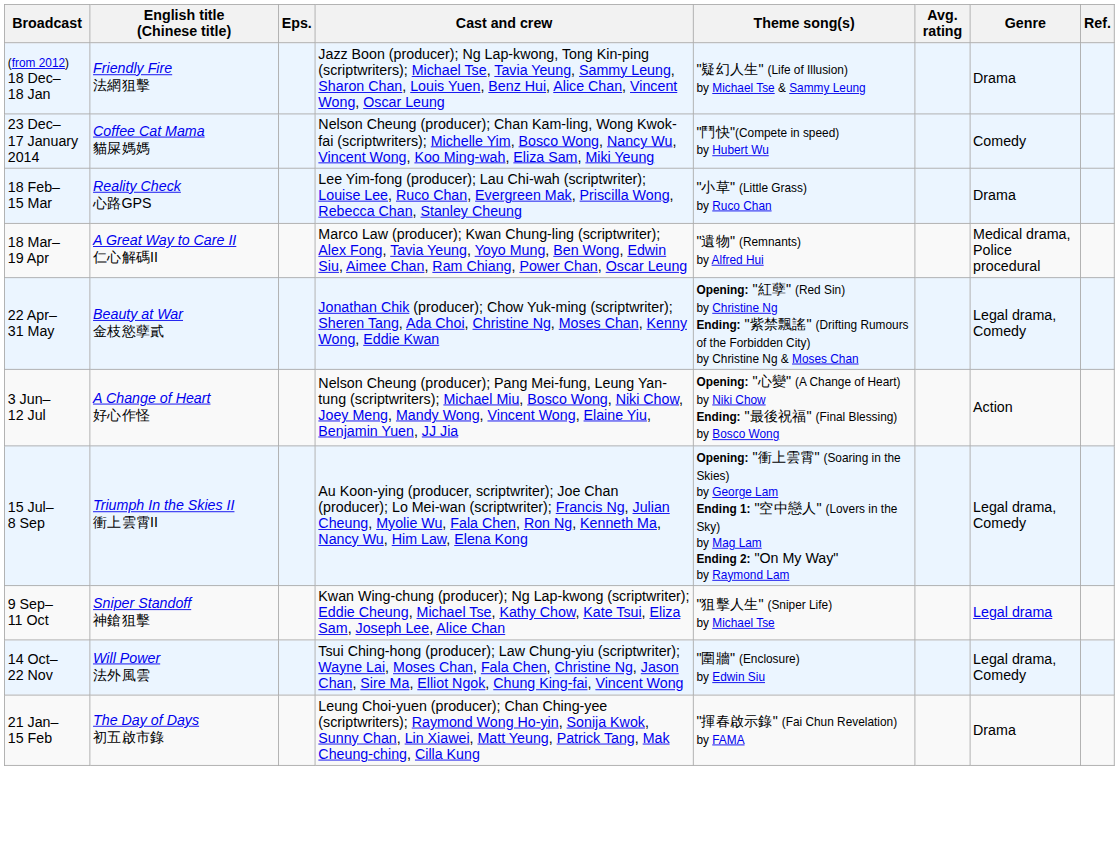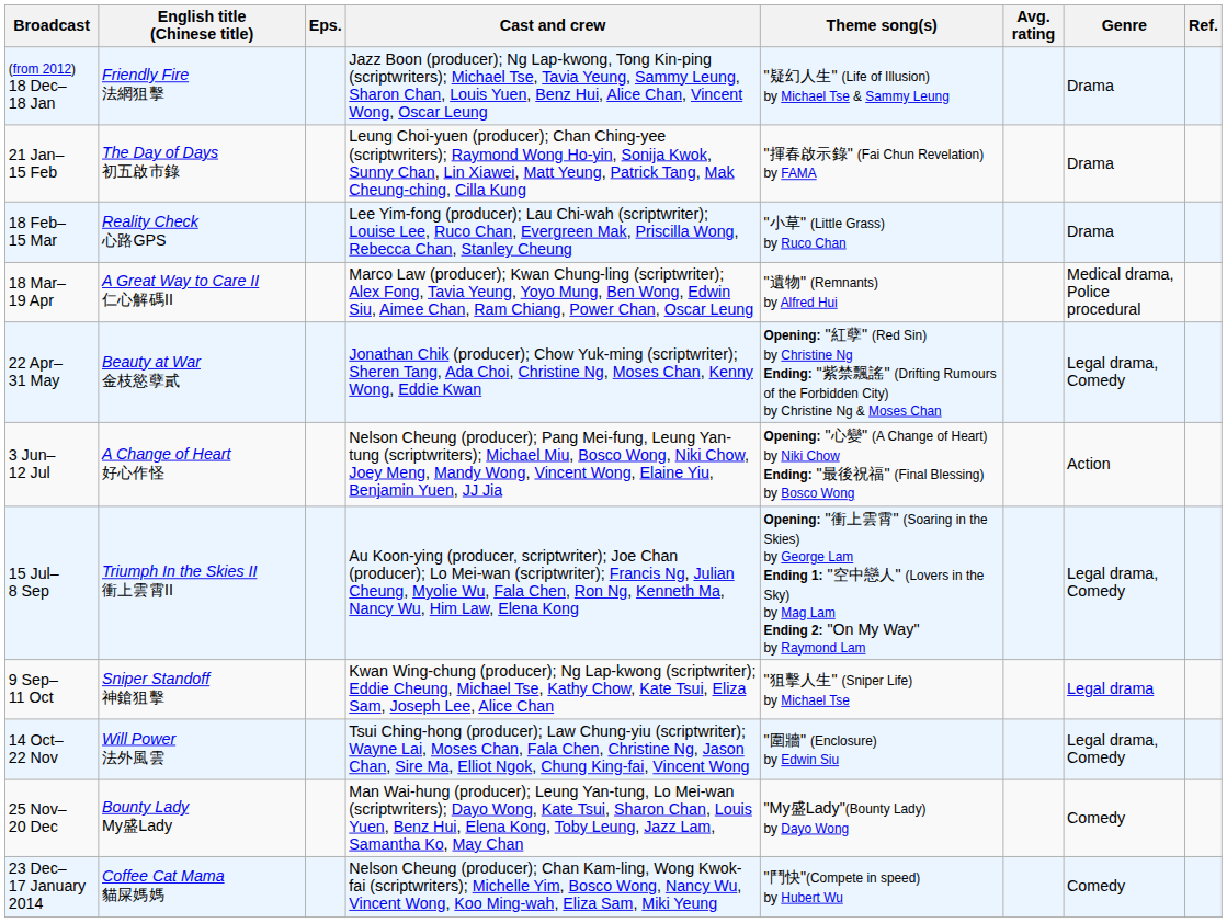 <table class="wikitable sortable">
 <tr>
 <th>Broadcast</th>
 <th style="width:17%;">English title <br> (Chinese title)</th>
 <th>Eps.</th>
 <th>Cast and crew</th>
 <th style="width:20%;">Theme song(s)</th>
 <th>Avg. rating</th>
 <th style="width:10%;">Genre</th>
 <th>Ref.</th>
 </tr>
 <tr ---- bgcolor="#ebf5ff">
 <td><small>(<a href='#'>from 2012</a>)</small><br>18 Dec–<br>18 Jan</td>
 <td><em><a href='#'>Friendly Fire</a></em><br>法網狙擊</td>
 <td></td>
 <td>Jazz Boon (producer); Ng Lap-kwong, Tong Kin-ping (scriptwriters); <a href='#'>Michael Tse</a>, <a href='#'>Tavia Yeung</a>, <a href='#'>Sammy Leung</a>, <a href='#'>Sharon Chan</a>, <a href='#'>Louis Yuen</a>, <a href='#'>Benz Hui</a>, <a href='#'>Alice Chan</a>, <a href='#'>Vincent Wong</a>, <a href='#'>Oscar Leung</a></td>
 <td>"疑幻人生" <small>(Life of Illusion)</small><br><small>by <a href='#'>Michael Tse</a> & <a href='#'>Sammy Leung</a></small></td>
 <td></td>
 <td>Drama</td>
 <td></td>
 </tr>
-<tr ---- bgcolor="#ebf5ff">
-<td>23 Dec–<br>17 January 2014</td>
-<td><em><a href='#'>Coffee Cat Mama</a></em><br>貓屎媽媽</td>
+<tr>
+<td>21 Jan–<br>15 Feb</td>
+<td><em><a href='#'>The Day of Days</a></em><br>初五啟市錄</td>
 <td></td>
-<td>Nelson Cheung (producer); Chan Kam-ling, Wong Kwok-fai (scriptwriters); <a href='#'>Michelle Yim</a>, <a href='#'>Bosco Wong</a>, <a href='#'>Nancy Wu</a>, <a href='#'>Vincent Wong</a>, <a href='#'>Koo Ming-wah</a>, <a href='#'>Eliza Sam</a>, <a href='#'>Miki Yeung</a></td>
-<td>"鬥快"<small>(Compete in speed)</small><br><small>by <a href='#'>Hubert Wu</a></small></td>
+<td>Leung Choi-yuen (producer); Chan Ching-yee (scriptwriters); <a href='#'>Raymond Wong Ho-yin</a>, <a href='#'>Sonija Kwok</a>, <a href='#'>Sunny Chan</a>, <a href='#'>Lin Xiawei</a>, <a href='#'>Matt Yeung</a>, <a href='#'>Patrick Tang</a>, <a href='#'>Mak Cheung-ching</a>, <a href='#'>Cilla Kung</a></td>
+<td>"揮春啟示錄" <small>(Fai Chun Revelation)</small><br><small>by <a href='#'>FAMA</a></small></td>
 <td></td>
-<td>Comedy</td>
+<td>Drama</td>
 <td></td>
 </tr>
 <tr ---- bgcolor="#ebf5ff">
 <td>18 Feb–<br>15 Mar</td>
 <td><em><a href='#'>Reality Check</a></em><br>心路GPS</td>
 <td></td>
 <td>Lee Yim-fong (producer); Lau Chi-wah (scriptwriter); <a href='#'>Louise Lee</a>, <a href='#'>Ruco Chan</a>, <a href='#'>Evergreen Mak</a>, <a href='#'>Priscilla Wong</a>, <a href='#'>Rebecca Chan</a>, <a href='#'>Stanley Cheung</a></td>
 <td>"小草" <small>(Little Grass)</small><br><small>by <a href='#'>Ruco Chan</a></small></td>
 <td></td>
 <td>Drama</td>
 <td></td>
 </tr>
 <tr>
 <td>18 Mar–<br>19 Apr</td>
 <td><em><a href='#'>A Great Way to Care II</a></em><br>仁心解碼II</td>
 <td></td>
 <td>Marco Law (producer); Kwan Chung-ling (scriptwriter); <a href='#'>Alex Fong</a>, <a href='#'>Tavia Yeung</a>, <a href='#'>Yoyo Mung</a>, <a href='#'>Ben Wong</a>, <a href='#'>Edwin Siu</a>, <a href='#'>Aimee Chan</a>, <a href='#'>Ram Chiang</a>, <a href='#'>Power Chan</a>, <a href='#'>Oscar Leung</a></td>
 <td>"遺物" <small>(Remnants)</small><br><small>by <a href='#'>Alfred Hui</a></small></td>
 <td></td>
 <td>Medical drama, Police procedural</td>
 <td></td>
 </tr>
 <tr ---- bgcolor="#ebf5ff">
 <td>22 Apr–<br>31 May</td>
 <td><em><a href='#'>Beauty at War</a></em><br>金枝慾孽貳</td>
 <td></td>
 <td><a href='#'>Jonathan Chik</a> (producer); Chow Yuk-ming (scriptwriter); <a href='#'>Sheren Tang</a>, <a href='#'>Ada Choi</a>, <a href='#'>Christine Ng</a>, <a href='#'>Moses Chan</a>, <a href='#'>Kenny Wong</a>, <a href='#'>Eddie Kwan</a></td>
 <td><small><strong>Opening:</strong></small> "紅孽" <small>(Red Sin)</small><br><small>by <a href='#'>Christine Ng</a></small><br><small><strong>Ending:</strong></small> "紫禁飄謠" <small>(Drifting Rumours of the Forbidden City)</small><br><small>by Christine Ng & <a href='#'>Moses Chan</a></small></td>
 <td></td>
 <td>Legal drama, Comedy</td>
 <td></td>
 </tr>
 <tr>
 <td>3 Jun–<br>12 Jul</td>
 <td><em><a href='#'>A Change of Heart</a></em><br>好心作怪</td>
 <td></td>
 <td>Nelson Cheung (producer); Pang Mei-fung, Leung Yan-tung (scriptwriters); <a href='#'>Michael Miu</a>, <a href='#'>Bosco Wong</a>, <a href='#'>Niki Chow</a>, <a href='#'>Joey Meng</a>, <a href='#'>Mandy Wong</a>, <a href='#'>Vincent Wong</a>, <a href='#'>Elaine Yiu</a>, <a href='#'>Benjamin Yuen</a>, <a href='#'>JJ Jia</a></td>
 <td><small><strong>Opening:</strong></small> "心變" <small>(A Change of Heart)</small><br><small>by <a href='#'>Niki Chow</a></small><br><small><strong>Ending:</strong></small> "最後祝福" <small>(Final Blessing)</small><br><small>by <a href='#'>Bosco Wong</a></small></td>
 <td></td>
 <td>Action</td>
 <td></td>
 </tr>
 <tr ---- bgcolor="#ebf5ff">
 <td>15 Jul–<br>8 Sep</td>
 <td><em><a href='#'>Triumph In the Skies II</a></em><br>衝上雲霄II</td>
 <td></td>
 <td>Au Koon-ying (producer, scriptwriter); Joe Chan (producer); Lo Mei-wan (scriptwriter); <a href='#'>Francis Ng</a>, <a href='#'>Julian Cheung</a>, <a href='#'>Myolie Wu</a>, <a href='#'>Fala Chen</a>, <a href='#'>Ron Ng</a>, <a href='#'>Kenneth Ma</a>, <a href='#'>Nancy Wu</a>, <a href='#'>Him Law</a>, <a href='#'>Elena Kong</a></td>
 <td><small><strong>Opening:</strong></small> "衝上雲霄" <small> (Soaring in the Skies) </small><br><small>by <a href='#'>George Lam</a></small><br><small><strong>Ending 1:</strong></small> "空中戀人" <small> (Lovers in the Sky) </small><br><small>by <a href='#'>Mag Lam</a></small><br><small><strong>Ending 2:</strong></small> "On My Way" <br><small>by <a href='#'>Raymond Lam</a></small></td>
 <td></td>
 <td>Legal drama, Comedy</td>
 <td></td>
 </tr>
 <tr>
 <td>9 Sep–<br>11 Oct</td>
 <td><em><a href='#'>Sniper Standoff</a></em><br>神鎗狙擊</td>
 <td></td>
 <td>Kwan Wing-chung (producer); Ng Lap-kwong (scriptwriter); <a href='#'>Eddie Cheung</a>, <a href='#'>Michael Tse</a>, <a href='#'>Kathy Chow</a>, <a href='#'>Kate Tsui</a>, <a href='#'>Eliza Sam</a>, <a href='#'>Joseph Lee</a>, <a href='#'>Alice Chan</a></td>
 <td>"狙擊人生" <small>(Sniper Life)</small><br><small>by <a href='#'>Michael Tse</a></small></td>
 <td></td>
 <td><a href='#'>Legal drama</a></td>
 <td></td>
 </tr>
 <tr ---- bgcolor="#ebf5ff">
 <td>14 Oct–<br>22 Nov</td>
 <td><em><a href='#'>Will Power</a></em><br>法外風雲</td>
 <td></td>
 <td>Tsui Ching-hong (producer); Law Chung-yiu (scriptwriter); <a href='#'>Wayne Lai</a>, <a href='#'>Moses Chan</a>, <a href='#'>Fala Chen</a>, <a href='#'>Christine Ng</a>, <a href='#'>Jason Chan</a>, <a href='#'>Sire Ma</a>, <a href='#'>Elliot Ngok</a>, <a href='#'>Chung King-fai</a>, <a href='#'>Vincent Wong</a></td>
 <td>"圍牆" <small>(Enclosure)</small><br><small>by <a href='#'>Edwin Siu</a></small></td>
 <td></td>
 <td>Legal drama, Comedy</td>
 <td></td>
 </tr>
 <tr>
-<td>21 Jan–<br>15 Feb</td>
-<td><em><a href='#'>The Day of Days</a></em><br>初五啟市錄</td>
+<td>25 Nov–<br>20 Dec</td>
+<td><em><a href='#'>Bounty Lady</a></em><br>My盛Lady</td>
 <td></td>
-<td>Leung Choi-yuen (producer); Chan Ching-yee (scriptwriters); <a href='#'>Raymond Wong Ho-yin</a>, <a href='#'>Sonija Kwok</a>, <a href='#'>Sunny Chan</a>, <a href='#'>Lin Xiawei</a>, <a href='#'>Matt Yeung</a>, <a href='#'>Patrick Tang</a>, <a href='#'>Mak Cheung-ching</a>, <a href='#'>Cilla Kung</a></td>
-<td>"揮春啟示錄" <small>(Fai Chun Revelation)</small><br><small>by <a href='#'>FAMA</a></small></td>
+<td>Man Wai-hung (producer); Leung Yan-tung, Lo Mei-wan (scriptwriters); <a href='#'>Dayo Wong</a>, <a href='#'>Kate Tsui</a>, <a href='#'>Sharon Chan</a>, <a href='#'>Louis Yuen</a>, <a href='#'>Benz Hui</a>, <a href='#'>Elena Kong</a>, <a href='#'>Toby Leung</a>, <a href='#'>Jazz Lam</a>, <a href='#'>Samantha Ko</a>, <a href='#'>May Chan</a></td>
+<td>"My盛Lady"<small>(Bounty Lady)</small><br><small>by <a href='#'>Dayo Wong</a></small></td>
 <td></td>
-<td>Drama</td>
+<td>Comedy</td>
+<td></td>
+</tr>
+<tr ---- bgcolor="#ebf5ff">
+<td>23 Dec–<br>17 January 2014</td>
+<td><em><a href='#'>Coffee Cat Mama</a></em><br>貓屎媽媽</td>
+<td></td>
+<td>Nelson Cheung (producer); Chan Kam-ling, Wong Kwok-fai (scriptwriters); <a href='#'>Michelle Yim</a>, <a href='#'>Bosco Wong</a>, <a href='#'>Nancy Wu</a>, <a href='#'>Vincent Wong</a>, <a href='#'>Koo Ming-wah</a>, <a href='#'>Eliza Sam</a>, <a href='#'>Miki Yeung</a></td>
+<td>"鬥快"<small>(Compete in speed)</small><br><small>by <a href='#'>Hubert Wu</a></small></td>
+<td></td>
+<td>Comedy</td>
 <td></td>
 </tr>
 </table>
